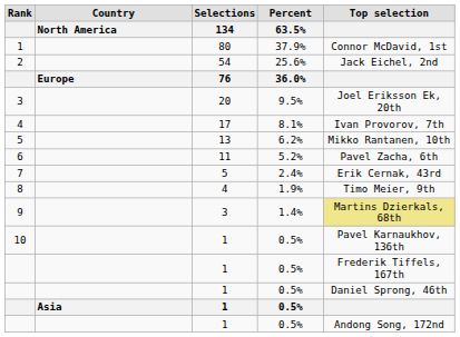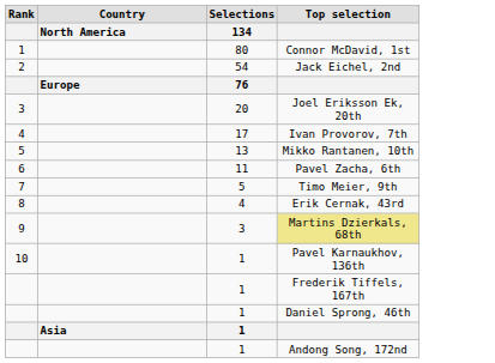 <table class="wikitable" style="text-align: center">
 <tr>
 <th style="background:#e0e0e0; width:2.5em;">Rank</th>
 <th style="background:#e0e0e0; width:15em;">Country</th>
 <th style="background:#e0e0e0; width:4em;">Selections</th>
-<th style="background:#e0e0e0; width:6em;">Percent</th>
 <th style="background:#e0e0e0; width:12.5em;">Top selection</th>
 </tr>
 <tr>
 <th></th>
 <th style="text-align:left;">North America</th>
 <th>134</th>
-<th>63.5%</th>
 <th></th>
 </tr>
 <tr>
 <td>1</td>
 <td style="text-align:left;"></td>
 <td>80</td>
-<td>37.9%</td>
 <td>Connor McDavid, 1st</td>
 </tr>
 <tr>
 <td>2</td>
 <td style="text-align:left;"></td>
 <td>54</td>
-<td>25.6%</td>
 <td>Jack Eichel, 2nd</td>
 </tr>
 <tr>
 <th></th>
 <th style="text-align:left;">Europe</th>
 <th>76</th>
-<th>36.0%</th>
 <th></th>
 </tr>
 <tr>
 <td>3</td>
 <td style="text-align:left;"></td>
 <td>20</td>
-<td>9.5%</td>
 <td>Joel Eriksson Ek, 20th</td>
 </tr>
 <tr>
 <td>4</td>
 <td style="text-align:left;"></td>
 <td>17</td>
-<td>8.1%</td>
 <td>Ivan Provorov, 7th</td>
 </tr>
 <tr>
 <td>5</td>
 <td style="text-align:left;"></td>
 <td>13</td>
-<td>6.2%</td>
 <td>Mikko Rantanen, 10th</td>
 </tr>
 <tr>
 <td>6</td>
 <td style="text-align:left;"></td>
 <td>11</td>
-<td>5.2%</td>
 <td>Pavel Zacha, 6th</td>
 </tr>
 <tr>
 <td>7</td>
 <td style="text-align:left;"></td>
 <td>5</td>
-<td>2.4%</td>
-<td>Erik Cernak, 43rd</td>
+<td>Timo Meier, 9th</td>
 </tr>
 <tr>
 <td>8</td>
 <td style="text-align:left;"></td>
 <td>4</td>
-<td>1.9%</td>
-<td>Timo Meier, 9th</td>
+<td>Erik Cernak, 43rd</td>
 </tr>
 <tr>
 <td>9</td>
 <td style="text-align:left;"></td>
 <td>3</td>
-<td>1.4%</td>
 <td style="background: khaki;">Martins Dzierkals, 68th</td>
 </tr>
 <tr>
 <td>10</td>
 <td style="text-align:left;"></td>
 <td>1</td>
-<td>0.5%</td>
 <td>Pavel Karnaukhov, 136th</td>
 </tr>
 <tr>
 <td></td>
 <td style="text-align:left;"></td>
 <td>1</td>
-<td>0.5%</td>
 <td>Frederik Tiffels, 167th</td>
 </tr>
 <tr>
 <td></td>
 <td style="text-align:left;"></td>
 <td>1</td>
-<td>0.5%</td>
 <td>Daniel Sprong, 46th</td>
 </tr>
 <tr>
 <th></th>
 <th style="text-align:left;">Asia</th>
 <th>1</th>
-<th>0.5%</th>
 <th></th>
 </tr>
 <tr>
 <td></td>
 <td style="text-align:left;"></td>
 <td>1</td>
-<td>0.5%</td>
 <td>Andong Song, 172nd</td>
 </tr>
 </table>
